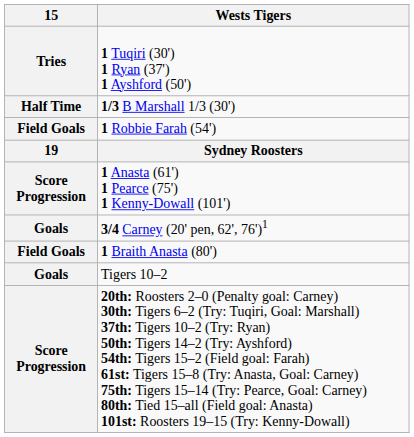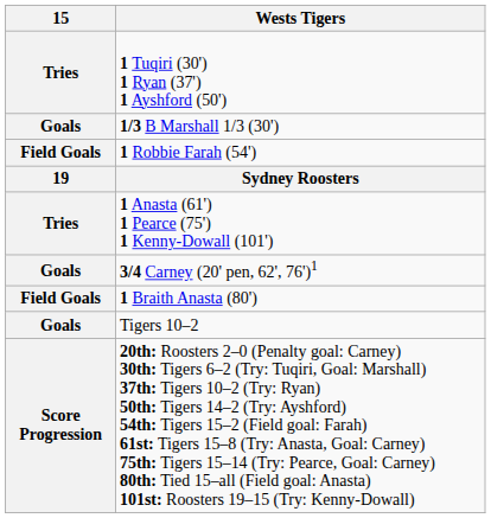 <table class="wikitable" style="text-align:left; text-align:left">
 <tr>
 <th width=100>15</th>
 <th width=350> Wests Tigers</th>
 </tr>
 <tr>
 <th>Tries</th>
 <td><br><strong>1</strong> <a href='#'>Tuqiri</a> (30')<br><strong>1</strong> <a href='#'>Ryan</a> (37')<br><strong>1</strong> <a href='#'>Ayshford</a> (50')</td>
 </tr>
 <tr>
-<th>Half Time</th>
+<th>Goals</th>
 <td><strong>1/3</strong> <a href='#'>B Marshall</a> 1/3 (30')</td>
 </tr>
 <tr>
 <th>Field Goals</th>
 <td><strong>1</strong> <a href='#'>Robbie Farah</a> (54')</td>
 </tr>
 <tr>
 <th>19</th>
 <th> Sydney Roosters</th>
 </tr>
 <tr>
-<th>Score Progression</th>
+<th>Tries</th>
 <td><strong>1</strong> <a href='#'>Anasta</a> (61')<br><strong>1</strong> <a href='#'>Pearce</a> (75')<br><strong>1</strong> <a href='#'>Kenny-Dowall</a> (101')</td>
 </tr>
 <tr>
 <th>Goals</th>
 <td><strong>3/4</strong> <a href='#'>Carney</a> (20' pen, 62', 76')<sup>1</sup></td>
 </tr>
 <tr>
 <th>Field Goals</th>
 <td><strong>1</strong> <a href='#'>Braith Anasta</a> (80')</td>
 </tr>
 <tr>
 <th>Goals</th>
 <td>Tigers 10–2</td>
 </tr>
 <tr>
 <th>Score Progression</th>
 <td><strong>20th:</strong> Roosters 2–0 (Penalty goal: Carney)<br><strong>30th:</strong> Tigers 6–2 (Try: Tuqiri, Goal: Marshall)<br><strong>37th:</strong> Tigers 10–2 (Try: Ryan)<br><strong>50th:</strong> Tigers 14–2 (Try: Ayshford)<br><strong>54th:</strong> Tigers 15–2 (Field goal: Farah)<br><strong>61st:</strong> Tigers 15–8 (Try: Anasta, Goal: Carney)<br><strong>75th:</strong> Tigers 15–14 (Try: Pearce, Goal: Carney)<br><strong>80th:</strong> Tied 15–all (Field goal: Anasta)<br><strong>101st:</strong> Roosters 19–15 (Try: Kenny-Dowall)</td>
 </tr>
 </table>
